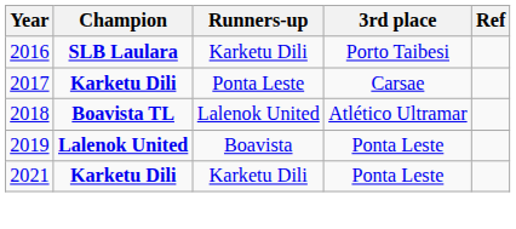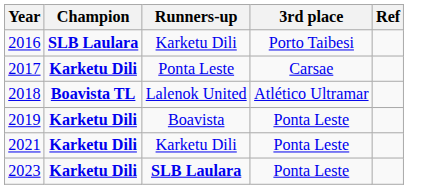 <table class="wikitable" style="text-align:center">
 <tr>
 <th>Year</th>
 <th>Champion</th>
 <th>Runners-up</th>
 <th>3rd place</th>
 <th>Ref</th>
 </tr>
 <tr>
 <td><a href='#'>2016</a></td>
 <td><strong><a href='#'>SLB Laulara</a></strong></td>
 <td><a href='#'>Karketu Dili</a></td>
 <td><a href='#'>Porto Taibesi</a></td>
 <td></td>
 </tr>
 <tr>
 <td><a href='#'>2017</a></td>
 <td><strong><a href='#'>Karketu Dili</a></strong></td>
 <td><a href='#'>Ponta Leste</a></td>
 <td><a href='#'>Carsae</a></td>
 <td></td>
 </tr>
 <tr>
 <td><a href='#'>2018</a></td>
 <td><strong><a href='#'>Boavista TL</a></strong></td>
 <td><a href='#'>Lalenok United</a></td>
 <td><a href='#'>Atlético Ultramar</a></td>
 <td></td>
 </tr>
 <tr>
 <td><a href='#'>2019</a></td>
-<td><strong><a href='#'>Lalenok United</a></strong></td>
+<td><strong><a href='#'>Karketu Dili</a></strong></td>
 <td><a href='#'>Boavista</a></td>
 <td><a href='#'>Ponta Leste</a></td>
 <td></td>
 </tr>
 <tr>
 <td><a href='#'>2021</a></td>
 <td><strong><a href='#'>Karketu Dili</a></strong></td>
 <td><a href='#'>Karketu Dili</a></td>
 <td><a href='#'>Ponta Leste</a></td>
 <td></td>
 </tr>
+<tr>
+<td><a href='#'>2023</a></td>
+<td><strong><a href='#'>Karketu Dili</a></strong></td>
+<td><strong><a href='#'>SLB Laulara</a></strong></td>
+<td><a href='#'>Ponta Leste</a></td>
+<td></td>
+</tr>
 </table>
